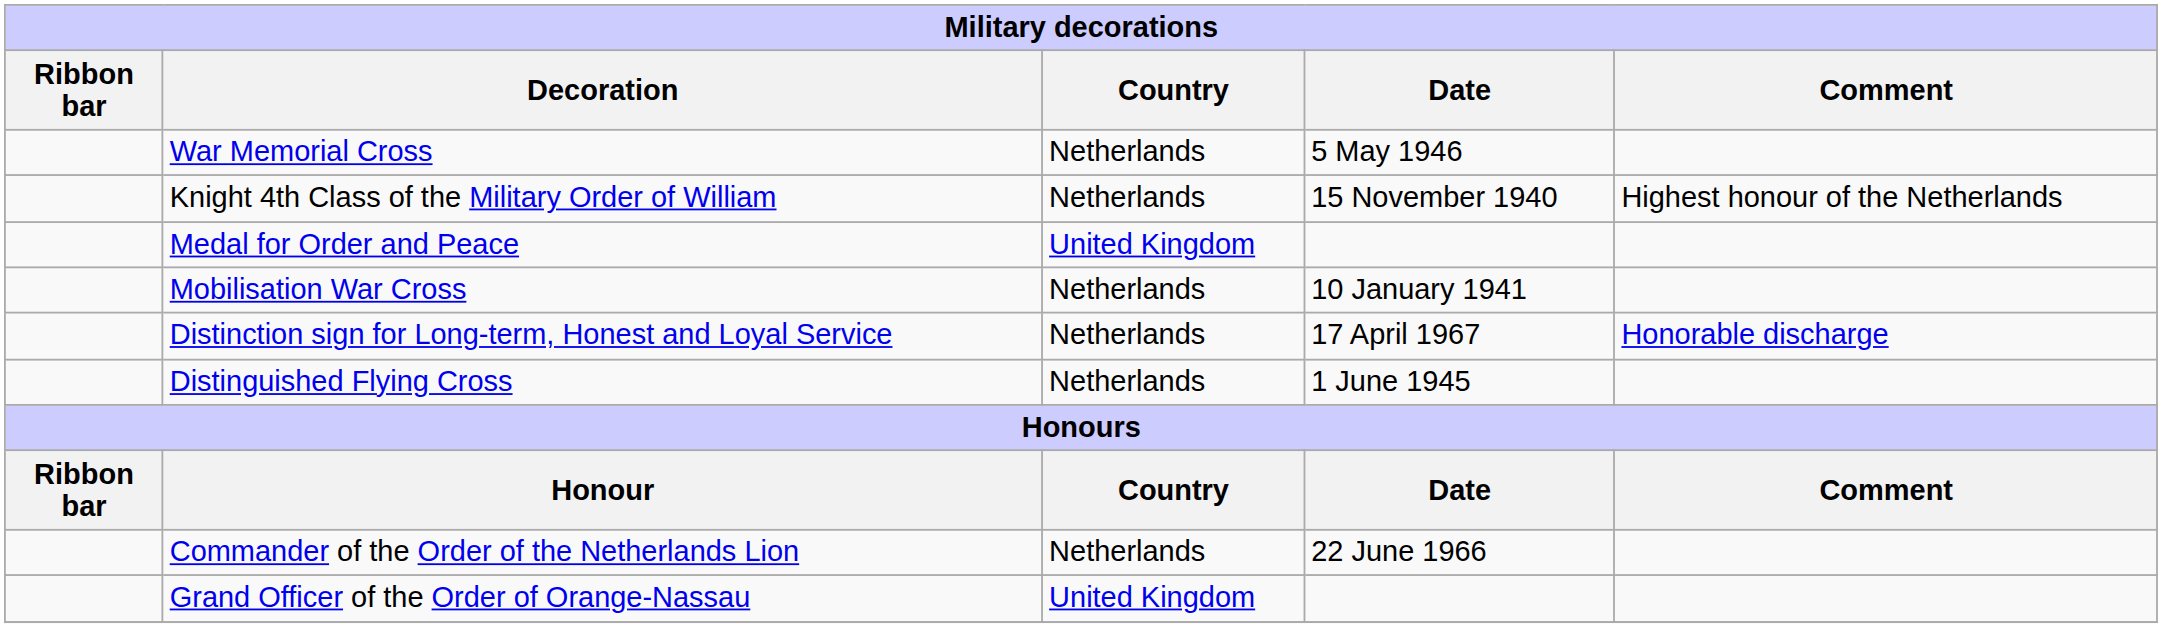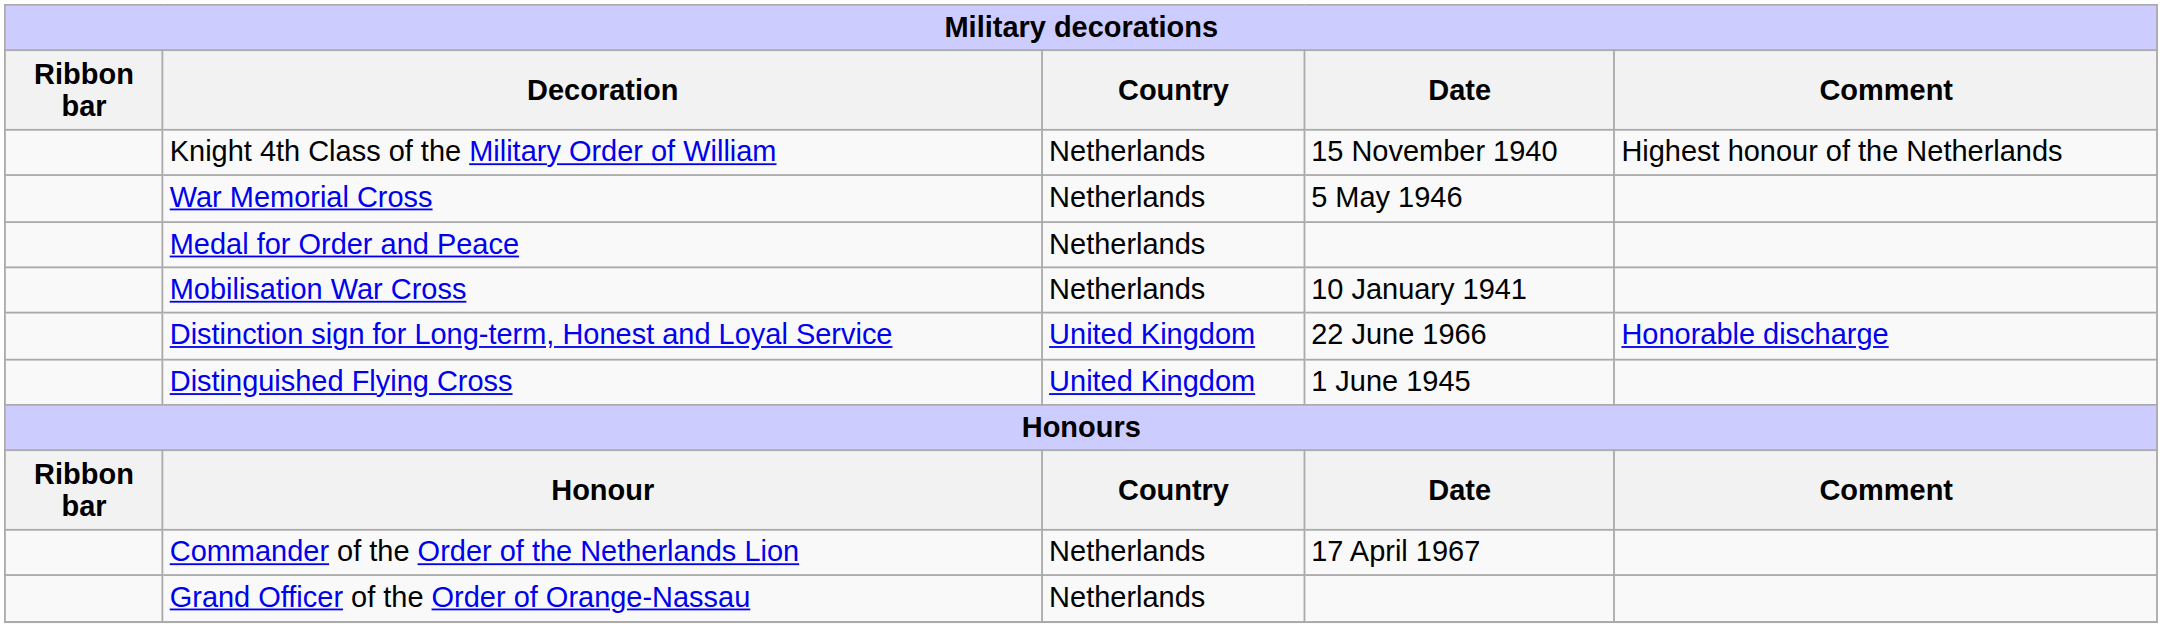 <table class="wikitable" style="width:60%;">
 <tr style="background:#ccf; text-align:center;">
 <td colspan=5><strong>Military decorations</strong></td>
 </tr>
 <tr>
 <th style="width:80px;">Ribbon bar</th>
 <th>Decoration</th>
 <th>Country</th>
 <th>Date</th>
 <th>Comment</th>
 </tr>
 <tr>
 <td></td>
+<td>Knight 4th Class of the <a href='#'>Military Order of William</a></td>
+<td>Netherlands</td>
+<td>15 November 1940</td>
+<td>Highest honour of the Netherlands</td>
+</tr>
+<tr>
+<td></td>
 <td><a href='#'>War Memorial Cross</a></td>
 <td>Netherlands</td>
 <td>5 May 1946</td>
 <td></td>
 </tr>
 <tr>
 <td></td>
-<td>Knight 4th Class of the <a href='#'>Military Order of William</a></td>
+<td><a href='#'>Medal for Order and Peace</a></td>
 <td>Netherlands</td>
-<td>15 November 1940</td>
-<td>Highest honour of the Netherlands</td>
-</tr>
-<tr>
-<td></td>
-<td><a href='#'>Medal for Order and Peace</a></td>
-<td><a href='#'>United Kingdom</a></td>
 <td></td>
 </tr>
 <tr>
 <td></td>
 <td><a href='#'>Mobilisation War Cross</a></td>
 <td>Netherlands</td>
 <td>10 January 1941</td>
 <td></td>
 </tr>
 <tr>
 <td></td>
 <td><a href='#'>Distinction sign for Long-term, Honest and Loyal Service</a></td>
-<td>Netherlands</td>
-<td>17 April 1967</td>
+<td><a href='#'>United Kingdom</a></td>
+<td>22 June 1966</td>
 <td><a href='#'>Honorable discharge</a></td>
 </tr>
 <tr>
 <td></td>
 <td><a href='#'>Distinguished Flying Cross</a></td>
-<td>Netherlands</td>
+<td><a href='#'>United Kingdom</a></td>
 <td>1 June 1945</td>
 <td></td>
 </tr>
 <tr style="background:#ccf; text-align:center;">
 <td colspan=5><strong>Honours</strong></td>
 </tr>
 <tr>
 <th style="width:80px;">Ribbon bar</th>
 <th>Honour</th>
 <th>Country</th>
 <th>Date</th>
 <th>Comment</th>
 </tr>
 <tr>
 <td></td>
 <td><a href='#'>Commander</a> of the <a href='#'>Order of the Netherlands Lion</a></td>
 <td>Netherlands</td>
-<td>22 June 1966</td>
+<td>17 April 1967</td>
 <td></td>
 </tr>
 <tr>
 <td></td>
 <td><a href='#'>Grand Officer</a> of the <a href='#'>Order of Orange-Nassau</a></td>
-<td><a href='#'>United Kingdom</a></td>
+<td>Netherlands</td>
 <td></td>
 <td></td>
 </tr>
 <tr>
 </tr>
 </table>
